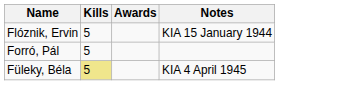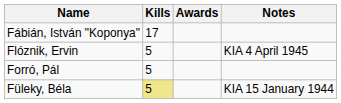 <table class=wikitable>
 <tr>
 <th>Name</th>
 <th>Kills</th>
 <th>Awards</th>
 <th>Notes</th>
 </tr>
 <tr>
+<td>Fábián, István "Koponya"</td>
+<td>17</td>
+<td></td>
+<td></td>
+</tr>
+<tr>
 <td>Flóznik, Ervin</td>
 <td>5</td>
 <td></td>
-<td>KIA 15 January 1944</td>
+<td>KIA 4 April 1945</td>
 </tr>
 <tr>
 <td>Forró, Pál</td>
 <td>5</td>
 <td></td>
 <td></td>
 </tr>
 <tr>
 <td>Füleky, Béla</td>
 <td style="background: khaki;">5</td>
 <td></td>
-<td>KIA 4 April 1945</td>
+<td>KIA 15 January 1944</td>
 </tr>
 </table>
